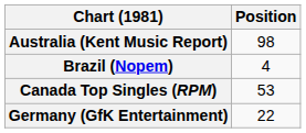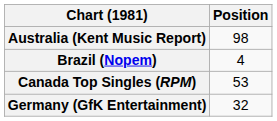 <table class="wikitable sortable plainrowheaders" style="text-align:center">
 <tr>
 <th scope="col">Chart (1981)</th>
 <th scope="col">Position</th>
 </tr>
 <tr>
 <th scope="row">Australia (Kent Music Report)</th>
 <td>98</td>
 </tr>
 <tr>
 <th scope="row">Brazil (<a href='#'>Nopem</a>)</th>
 <td>4</td>
 </tr>
 <tr>
 <th scope="row">Canada Top Singles (<em>RPM</em>)</th>
 <td>53</td>
 </tr>
 <tr>
 <th scope="row">Germany (GfK Entertainment)</th>
-<td>22</td>
+<td>32</td>
 </tr>
 </table>
